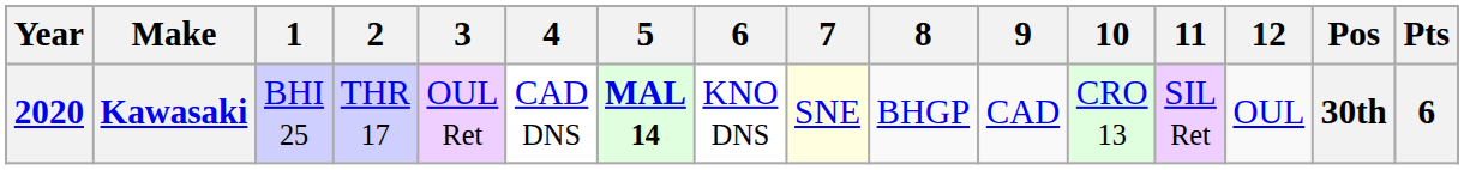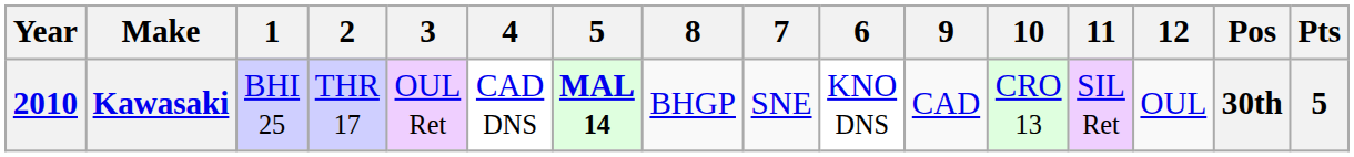 <table class="wikitable" style="text-align:center; font-size:90%">
 <tr>
 <th>Year</th>
 <th>Make</th>
 <th>1</th>
 <th>2</th>
 <th>3</th>
 <th>4</th>
 <th>5</th>
+<th>8</th>
+<th>7</th>
 <th>6</th>
-<th>7</th>
-<th>8</th>
 <th>9</th>
 <th>10</th>
 <th>11</th>
 <th>12</th>
 <th>Pos</th>
 <th>Pts</th>
 </tr>
 <tr>
-<th><a href='#'>2020</a></th>
+<th><a href='#'>2010</a></th>
 <th><a href='#'>Kawasaki</a></th>
 <td style="background:#CFCFFF;"><a href='#'>BHI</a><br><small>25</small></td>
 <td style="background:#CFCFFF;"><a href='#'>THR</a><br><small>17</small></td>
 <td style="background:#EFCFFF;"><a href='#'>OUL</a><br><small>Ret</small></td>
 <td style="background:#FFFFFF;"><a href='#'>CAD</a><br><small>DNS</small></td>
 <td style="background:#DFFFDF;"><strong><a href='#'>MAL</a><br><small>14</small></strong></td>
+<td><a href='#'>BHGP</a><br><small></small></td>
+<td><a href='#'>SNE</a><br><small></small></td>
 <td style="background:#FFFFFF;"><a href='#'>KNO</a><br><small>DNS</small></td>
-<td style="background: lightyellow;"><a href='#'>SNE</a><br><small></small></td>
-<td><a href='#'>BHGP</a><br><small></small></td>
 <td><a href='#'>CAD</a><br><small></small></td>
 <td style="background:#DFFFDF;"><a href='#'>CRO</a><br><small>13</small></td>
 <td style="background:#EFCFFF;"><a href='#'>SIL</a><br><small>Ret</small></td>
 <td><a href='#'>OUL</a><br><small></small></td>
 <th>30th</th>
-<th>6</th>
+<th>5</th>
 </tr>
 </table>
